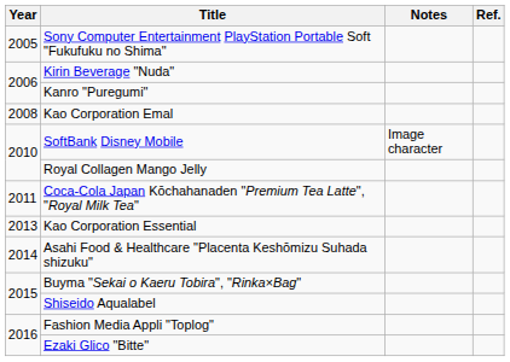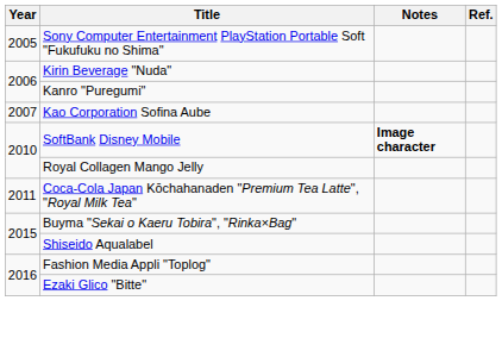 <table class="wikitable">
 <tr>
 <th>Year</th>
 <th>Title</th>
 <th>Notes</th>
 <th>Ref.</th>
 </tr>
 <tr>
 <td>2005</td>
 <td><a href='#'>Sony Computer Entertainment</a> <a href='#'>PlayStation Portable</a> Soft "Fukufuku no Shima"</td>
 <td></td>
 <td></td>
 </tr>
 <tr>
 <td rowspan="2">2006</td>
 <td><a href='#'>Kirin Beverage</a> "Nuda"</td>
 <td></td>
 <td></td>
 </tr>
 <tr>
 <td>Kanro "Puregumi"</td>
 <td></td>
 <td></td>
 </tr>
 <tr>
-<td>2008</td>
-<td>Kao Corporation Emal</td>
+<td>2007</td>
+<td><a href='#'>Kao Corporation</a> Sofina Aube</td>
 <td></td>
 <td></td>
 </tr>
 <tr>
 <td rowspan="2">2010</td>
 <td><a href='#'>SoftBank</a> <a href='#'>Disney Mobile</a></td>
-<td>Image character</td>
+<td><strong>Image character</strong></td>
 <td></td>
 </tr>
 <tr>
 <td>Royal Collagen Mango Jelly</td>
 <td></td>
 <td></td>
 </tr>
 <tr>
 <td>2011</td>
 <td><a href='#'>Coca-Cola Japan</a> Kōchahanaden "<em>Premium Tea Latte</em>", "<em>Royal Milk Tea</em>"</td>
-<td></td>
-<td></td>
-</tr>
-<tr>
-<td>2013</td>
-<td>Kao Corporation Essential</td>
-<td></td>
-<td></td>
-</tr>
-<tr>
-<td>2014</td>
-<td>Asahi Food & Healthcare "Placenta Keshōmizu Suhada shizuku"</td>
 <td></td>
 <td></td>
 </tr>
 <tr>
 <td rowspan="2">2015</td>
 <td>Buyma "<em>Sekai o Kaeru Tobira</em>", "<em>Rinka×Bag</em>"</td>
 <td></td>
 <td></td>
 </tr>
 <tr>
 <td><a href='#'>Shiseido</a> Aqualabel</td>
 <td></td>
 <td></td>
 </tr>
 <tr>
 <td rowspan="2">2016</td>
 <td>Fashion Media Appli "Toplog"</td>
 <td></td>
 <td></td>
 </tr>
 <tr>
 <td><a href='#'>Ezaki Glico</a> "Bitte"</td>
 <td></td>
 <td></td>
 </tr>
 </table>
